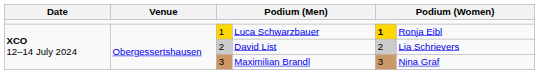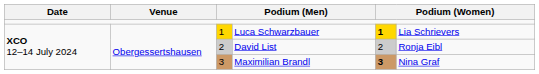 <table class="wikitable" width=70%>
 <tr>
 <th>Date</th>
 <th width=20%>Venue</th>
 <th colspan=2 width=30%>Podium (Men)</th>
 <th colspan=2 width=30%>Podium (Women)</th>
 </tr>
 <tr>
 <td colspan=6></td>
 </tr>
 <tr>
 <td rowspan=3><strong>XCO</strong> <br> 12–14 July 2024</td>
 <td rowspan=3><br><a href='#'>Obergessertshausen</a></td>
 <td bgcolor=FFD700>1</td>
 <td><a href='#'>Luca Schwarzbauer</a></td>
 <td bgcolor=FFD700><strong>1</strong></td>
-<td><a href='#'>Ronja Eibl</a></td>
+<td><a href='#'>Lia Schrievers</a></td>
 </tr>
 <tr>
 <td bgcolor=CCCCCC>2</td>
 <td><a href='#'>David List</a></td>
 <td bgcolor=CCCCCC>2</td>
-<td><a href='#'>Lia Schrievers</a></td>
+<td><a href='#'>Ronja Eibl</a></td>
 </tr>
 <tr>
 <td bgcolor=CC9966>3</td>
 <td><a href='#'>Maximilian Brandl</a></td>
-<td bgcolor=CC9966>3</td>
+<td bgcolor=CC9966><strong>3</strong></td>
 <td><a href='#'>Nina Graf</a></td>
 </tr>
 </table>
